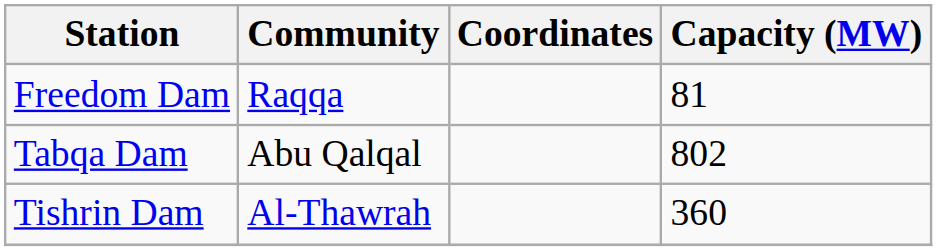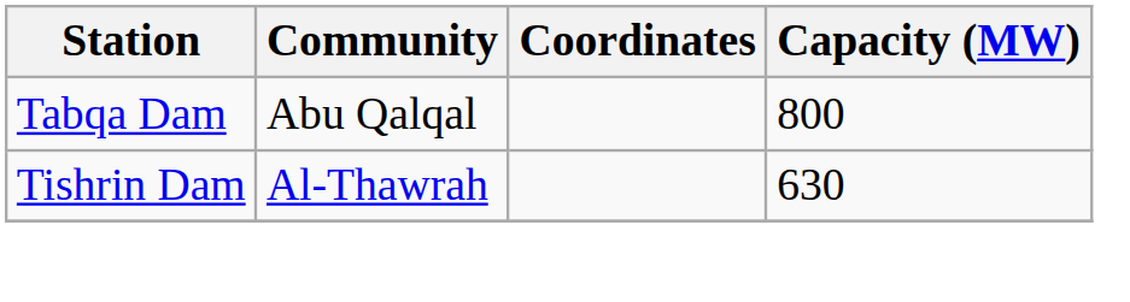 <table class="wikitable sortable">
 <tr>
 <th>Station</th>
 <th>Community</th>
 <th>Coordinates</th>
 <th>Capacity (<a href='#'>MW</a>)</th>
 </tr>
 <tr>
-<td><a href='#'>Freedom Dam</a></td>
-<td><a href='#'>Raqqa</a></td>
-<td></td>
-<td>81</td>
-</tr>
-<tr>
 <td><a href='#'>Tabqa Dam</a></td>
 <td>Abu Qalqal</td>
 <td></td>
-<td>802</td>
+<td>800</td>
 </tr>
 <tr>
 <td><a href='#'>Tishrin Dam</a></td>
 <td><a href='#'>Al-Thawrah</a></td>
 <td></td>
-<td>360</td>
+<td>630</td>
 </tr>
 <tr>
 </tr>
 </table>
